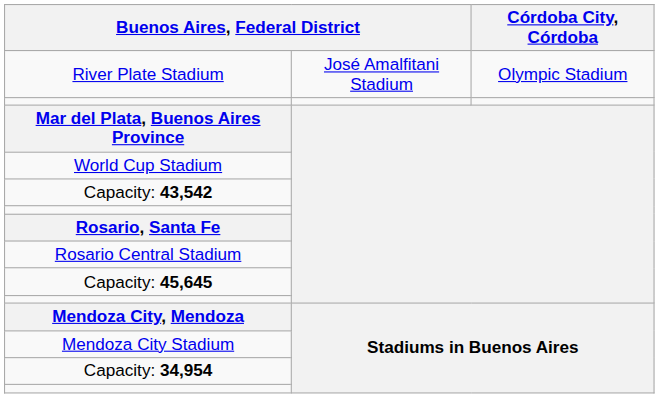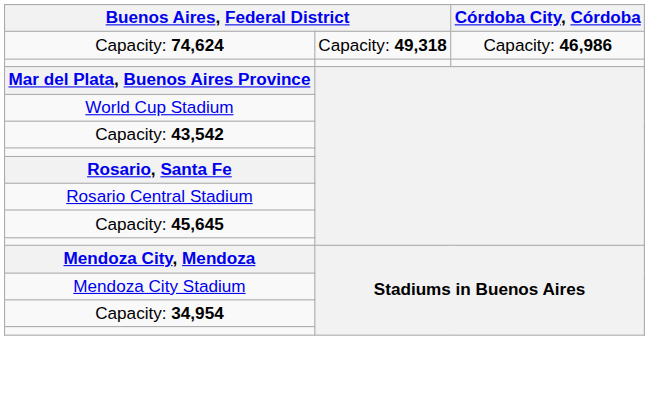 <table class="wikitable" style="text-align:center">
 <tr>
 <th colspan=2><a href='#'>Buenos Aires</a>, <a href='#'>Federal District</a></th>
 <th><a href='#'>Córdoba City</a>, <a href='#'>Córdoba</a></th>
 </tr>
 <tr>
-<td><a href='#'>River Plate Stadium</a></td>
-<td><a href='#'>José Amalfitani Stadium</a></td>
-<td><a href='#'>Olympic Stadium</a></td>
+<td>Capacity: <strong>74,624</strong></td>
+<td>Capacity: <strong>49,318</strong></td>
+<td>Capacity: <strong>46,986</strong></td>
 </tr>
 <tr>
 <td></td>
 <td></td>
 <td></td>
 </tr>
 <tr>
 <th><a href='#'>Mar del Plata</a>, <a href='#'>Buenos Aires Province</a></th>
 <th rowspan="8", colspan="2"></th>
 </tr>
 <tr>
 <td><a href='#'>World Cup Stadium</a></td>
 </tr>
 <tr>
 <td>Capacity: <strong>43,542</strong></td>
 </tr>
 <tr>
 <td></td>
 </tr>
 <tr>
 <th><a href='#'>Rosario</a>, <a href='#'>Santa Fe</a></th>
 </tr>
 <tr>
 <td><a href='#'>Rosario Central Stadium</a></td>
 </tr>
 <tr>
 <td>Capacity: <strong>45,645</strong></td>
 </tr>
 <tr>
 <td></td>
 </tr>
 <tr>
 <th><a href='#'>Mendoza City</a>, <a href='#'>Mendoza</a></th>
 <th rowspan="4", colspan="2">Stadiums in Buenos Aires</th>
 </tr>
 <tr>
 <td><a href='#'>Mendoza City Stadium</a></td>
 </tr>
 <tr>
 <td>Capacity: <strong>34,954</strong></td>
 </tr>
 <tr>
 <td></td>
 </tr>
 </table>
